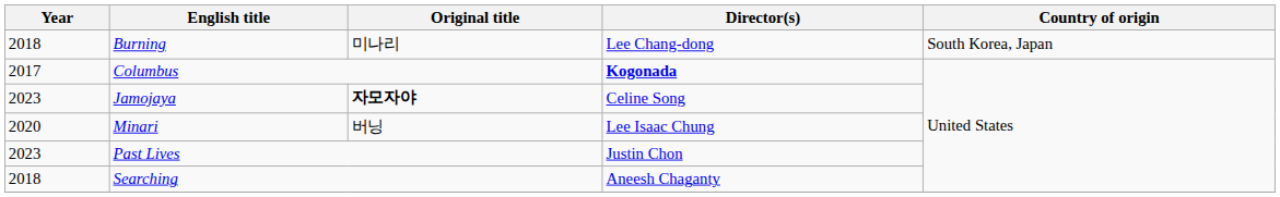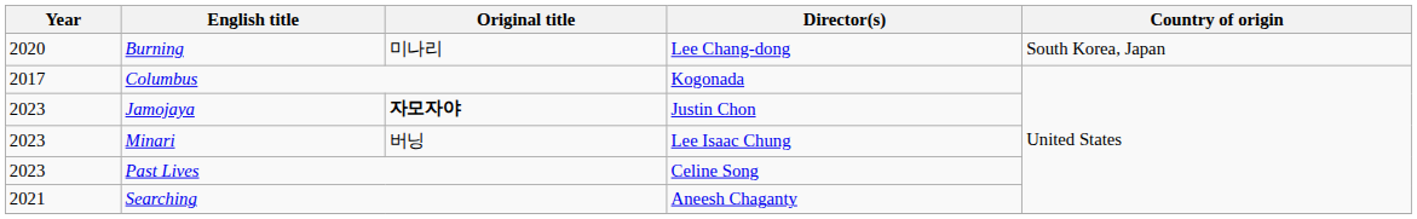 <table class="sortable wikitable" style="width:100%; margin-bottom:4px" cellpadding="5">
 <tr>
 <th scope="col">Year</th>
 <th scope="col">English title</th>
 <th scope="col">Original title</th>
 <th scope="col">Director(s)</th>
 <th scope="col">Country of origin</th>
 </tr>
 <tr>
-<td>2018</td>
+<td>2020</td>
 <td><em><a href='#'>Burning</a></em></td>
 <td>미나리</td>
 <td><a href='#'>Lee Chang-dong</a></td>
 <td>South Korea, Japan</td>
 </tr>
 <tr>
 <td>2017</td>
 <td colspan=2><em><a href='#'>Columbus</a></em></td>
-<td><strong><a href='#'>Kogonada</a></strong></td>
+<td><a href='#'>Kogonada</a></td>
 <td rowspan=5>United States</td>
 </tr>
 <tr>
 <td>2023</td>
 <td><em><a href='#'>Jamojaya</a></em></td>
 <td><strong>자모자야</strong></td>
-<td><a href='#'>Celine Song</a></td>
+<td><a href='#'>Justin Chon</a></td>
 </tr>
 <tr>
-<td>2020</td>
+<td>2023</td>
 <td><em><a href='#'>Minari</a></em></td>
 <td>버닝</td>
 <td><a href='#'>Lee Isaac Chung</a></td>
 </tr>
 <tr>
 <td>2023</td>
 <td colspan="2"><em><a href='#'>Past Lives</a></em></td>
-<td><a href='#'>Justin Chon</a></td>
+<td><a href='#'>Celine Song</a></td>
 </tr>
 <tr>
-<td>2018</td>
+<td>2021</td>
 <td colspan=2><em><a href='#'>Searching</a></em></td>
 <td><a href='#'>Aneesh Chaganty</a></td>
 </tr>
 <tr>
 </tr>
 </table>
